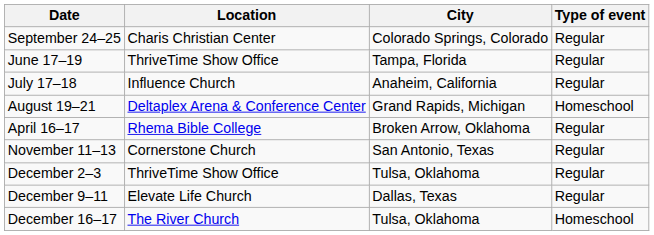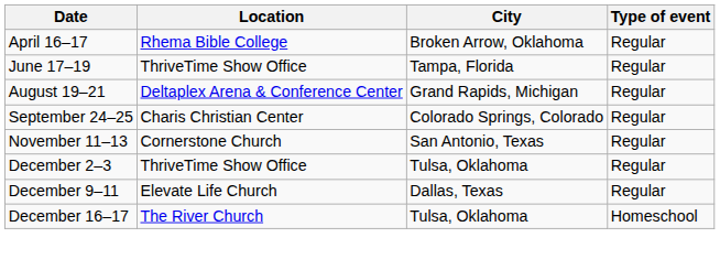 <table class="wikitable">
 <tr>
 <th>Date</th>
 <th>Location</th>
 <th>City</th>
 <th>Type of event</th>
 </tr>
 <tr>
-<td>September 24–25</td>
-<td>Charis Christian Center</td>
-<td>Colorado Springs, Colorado</td>
+<td>April 16–17</td>
+<td><a href='#'>Rhema Bible College</a></td>
+<td>Broken Arrow, Oklahoma</td>
 <td>Regular</td>
 </tr>
 <tr>
 <td>June 17–19</td>
 <td>ThriveTime Show Office</td>
 <td>Tampa, Florida</td>
 <td>Regular</td>
 </tr>
 <tr>
-<td>July 17–18</td>
-<td>Influence Church</td>
-<td>Anaheim, California</td>
+<td>August 19–21</td>
+<td><a href='#'>Deltaplex Arena & Conference Center</a></td>
+<td>Grand Rapids, Michigan</td>
 <td>Regular</td>
 </tr>
 <tr>
-<td>August 19–21</td>
-<td><a href='#'>Deltaplex Arena & Conference Center</a></td>
-<td>Grand Rapids, Michigan</td>
-<td>Homeschool</td>
-</tr>
-<tr>
-<td>April 16–17</td>
-<td><a href='#'>Rhema Bible College</a></td>
-<td>Broken Arrow, Oklahoma</td>
+<td>September 24–25</td>
+<td>Charis Christian Center</td>
+<td>Colorado Springs, Colorado</td>
 <td>Regular</td>
 </tr>
 <tr>
 <td>November 11–13</td>
 <td>Cornerstone Church</td>
 <td>San Antonio, Texas</td>
 <td>Regular</td>
 </tr>
 <tr>
 <td>December 2–3</td>
 <td>ThriveTime Show Office</td>
 <td>Tulsa, Oklahoma</td>
 <td>Regular</td>
 </tr>
 <tr>
 <td>December 9–11</td>
 <td>Elevate Life Church</td>
 <td>Dallas, Texas</td>
 <td>Regular</td>
 </tr>
 <tr>
 <td>December 16–17</td>
 <td><a href='#'>The River Church</a></td>
 <td>Tulsa, Oklahoma</td>
 <td>Homeschool</td>
 </tr>
 </table>
